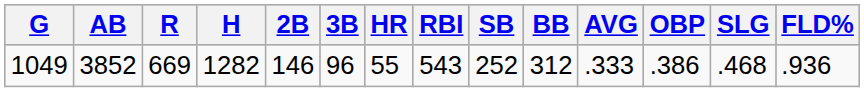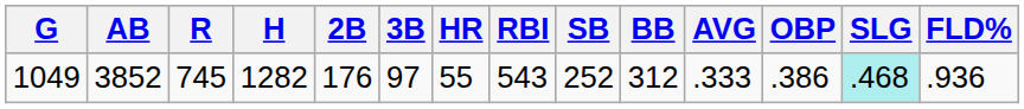 <table class="wikitable">
 <tr>
 <th><a href='#'>G</a></th>
 <th><a href='#'>AB</a></th>
 <th><a href='#'>R</a></th>
 <th><a href='#'>H</a></th>
 <th><a href='#'>2B</a></th>
 <th><a href='#'>3B</a></th>
 <th><a href='#'>HR</a></th>
 <th><a href='#'>RBI</a></th>
 <th><a href='#'>SB</a></th>
 <th><a href='#'>BB</a></th>
 <th><a href='#'>AVG</a></th>
 <th><a href='#'>OBP</a></th>
 <th><a href='#'>SLG</a></th>
 <th><a href='#'>FLD%</a></th>
 </tr>
 <tr>
 <td>1049</td>
 <td>3852</td>
-<td>669</td>
+<td>745</td>
 <td>1282</td>
-<td>146</td>
-<td>96</td>
+<td>176</td>
+<td>97</td>
 <td>55</td>
 <td>543</td>
 <td>252</td>
 <td>312</td>
 <td>.333</td>
 <td>.386</td>
-<td>.468</td>
+<td style="background: paleturquoise;">.468</td>
 <td>.936</td>
 </tr>
 </table>
